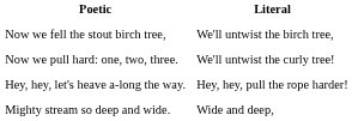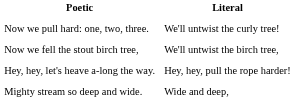 <table cellpadding=6>
 <tr>
 <th>Poetic</th>
 <th>Literal</th>
 </tr>
+<tr>
+<td>Now we pull hard: one, two, three.</td>
+<td>We'll untwist the curly tree!</td>
+</tr>
 <tr style="vertical-align:top; white-space:nowrap;">
 <td>Now we fell the stout birch tree,</td>
 <td>We'll untwist the birch tree,</td>
-</tr>
-<tr>
-<td>Now we pull hard: one, two, three.</td>
-<td>We'll untwist the curly tree!</td>
 </tr>
 <tr>
 <td>Hey, hey, let's heave a-long the way.</td>
 <td>Hey, hey, pull the rope harder!</td>
 </tr>
 <tr>
 <td>Mighty stream so deep and wide.</td>
 <td>Wide and deep,</td>
 </tr>
 </table>
